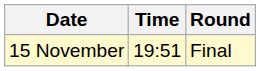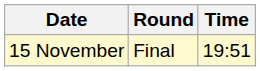 <table class="wikitable">
 <tr>
 <th>Date</th>
+<th>Round</th>
 <th>Time</th>
-<th>Round</th>
 </tr>
 <tr bgcolor="lemonchiffon">
 <td>15 November</td>
+<td>Final</td>
 <td>19:51</td>
-<td>Final</td>
 </tr>
 </table>
